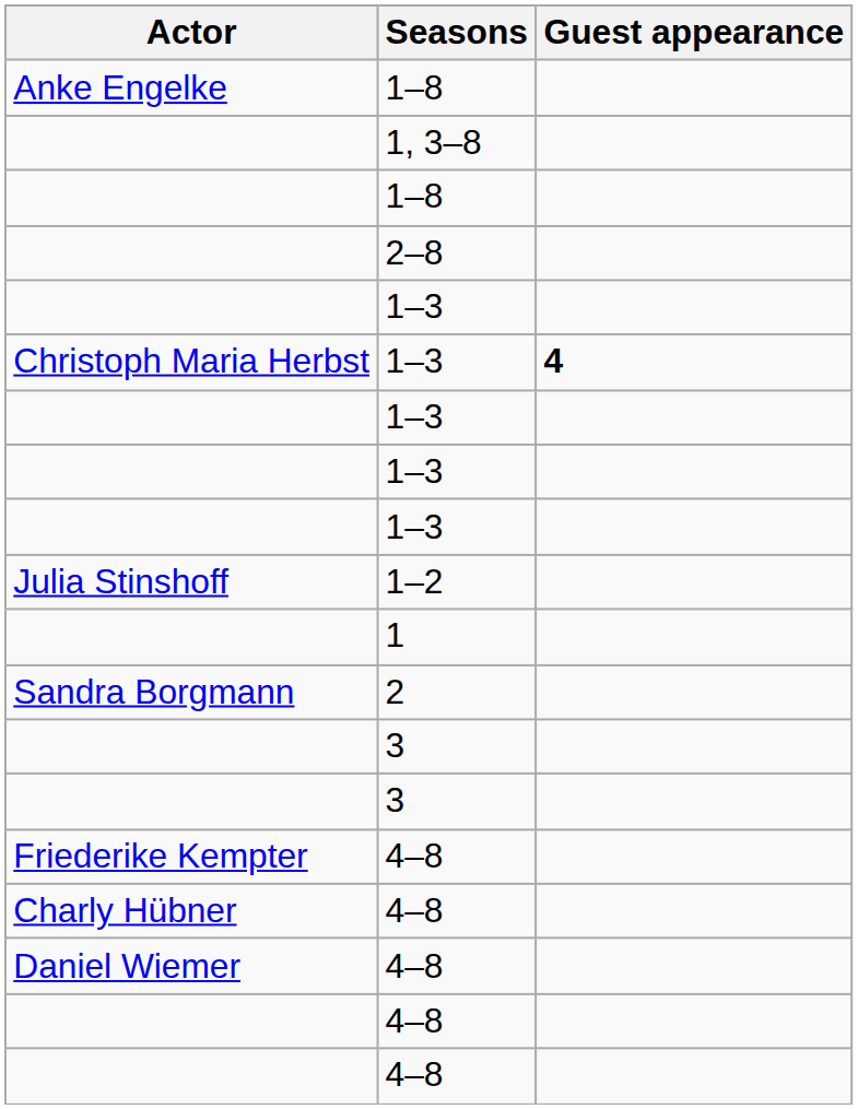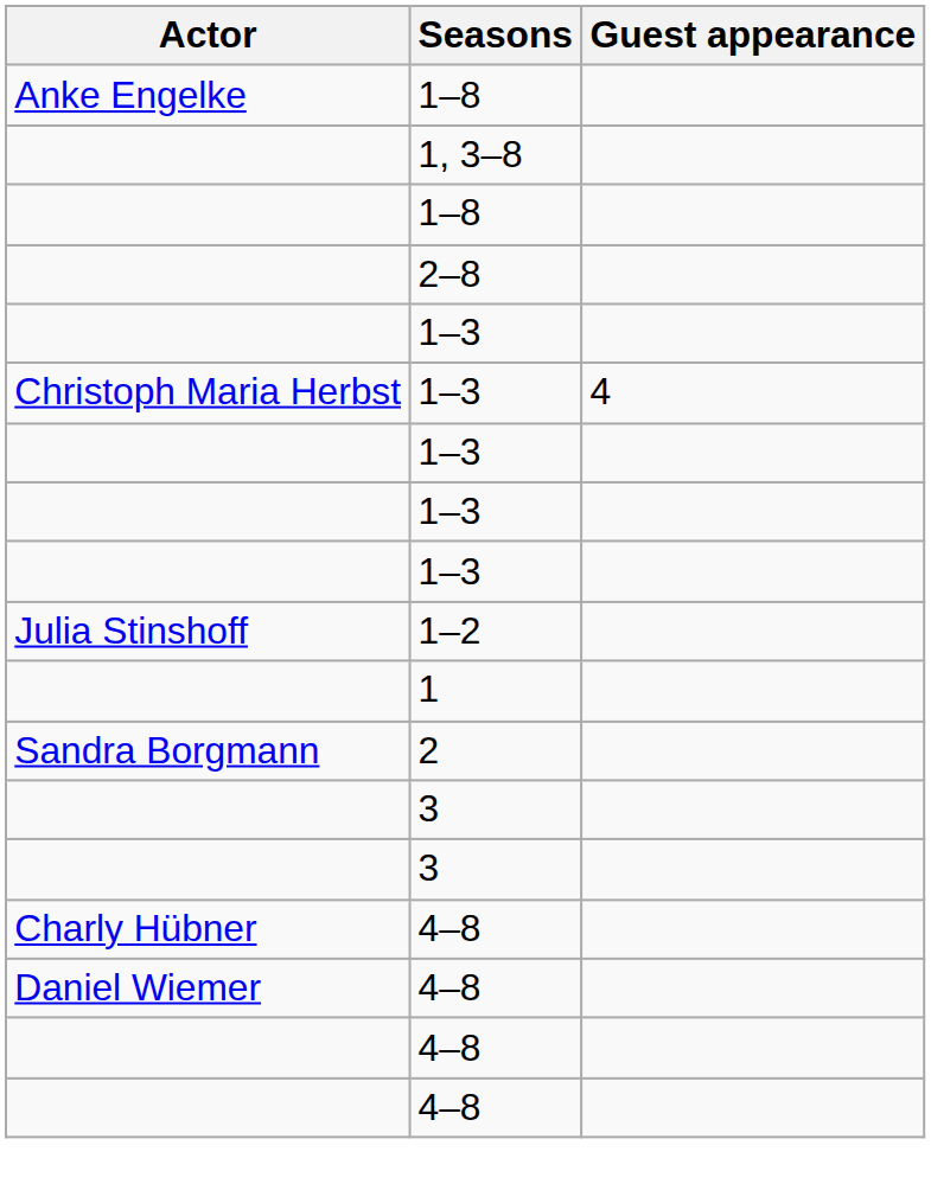 <table class="wikitable">
 <tr>
 <th>Actor</th>
 <th>Seasons</th>
 <th>Guest appearance</th>
 </tr>
 <tr>
 <td><a href='#'>Anke Engelke</a></td>
 <td>1–8</td>
 <td></td>
 </tr>
 <tr>
 <td></td>
 <td>1, 3–8</td>
 <td></td>
 </tr>
 <tr>
 <td></td>
 <td>1–8</td>
 <td></td>
 </tr>
 <tr>
 <td></td>
 <td>2–8</td>
 <td></td>
 </tr>
 <tr>
 <td></td>
 <td>1–3</td>
 <td></td>
 </tr>
 <tr>
 <td><a href='#'>Christoph Maria Herbst</a></td>
 <td>1–3</td>
-<td><strong>4</strong></td>
+<td>4</td>
 </tr>
 <tr>
 <td></td>
 <td>1–3</td>
 <td></td>
 </tr>
 <tr>
 <td></td>
 <td>1–3</td>
 <td></td>
 </tr>
 <tr>
 <td></td>
 <td>1–3</td>
 <td></td>
 </tr>
 <tr>
 <td><a href='#'>Julia Stinshoff</a></td>
 <td>1–2</td>
 <td></td>
 </tr>
 <tr>
 <td></td>
 <td>1</td>
 <td></td>
 </tr>
 <tr>
 <td><a href='#'>Sandra Borgmann</a></td>
 <td>2</td>
 <td></td>
 </tr>
 <tr>
 <td></td>
 <td>3</td>
 <td></td>
 </tr>
 <tr>
 <td></td>
 <td>3</td>
 <td></td>
 </tr>
 <tr>
-<td><a href='#'>Friederike Kempter</a></td>
-<td>4–8</td>
-<td></td>
-</tr>
-<tr>
 <td><a href='#'>Charly Hübner</a></td>
 <td>4–8</td>
 <td></td>
 </tr>
 <tr>
 <td><a href='#'>Daniel Wiemer</a></td>
 <td>4–8</td>
 <td></td>
 </tr>
 <tr>
 <td></td>
 <td>4–8</td>
 <td></td>
 </tr>
 <tr>
 <td></td>
 <td>4–8</td>
 <td></td>
 </tr>
 </table>
